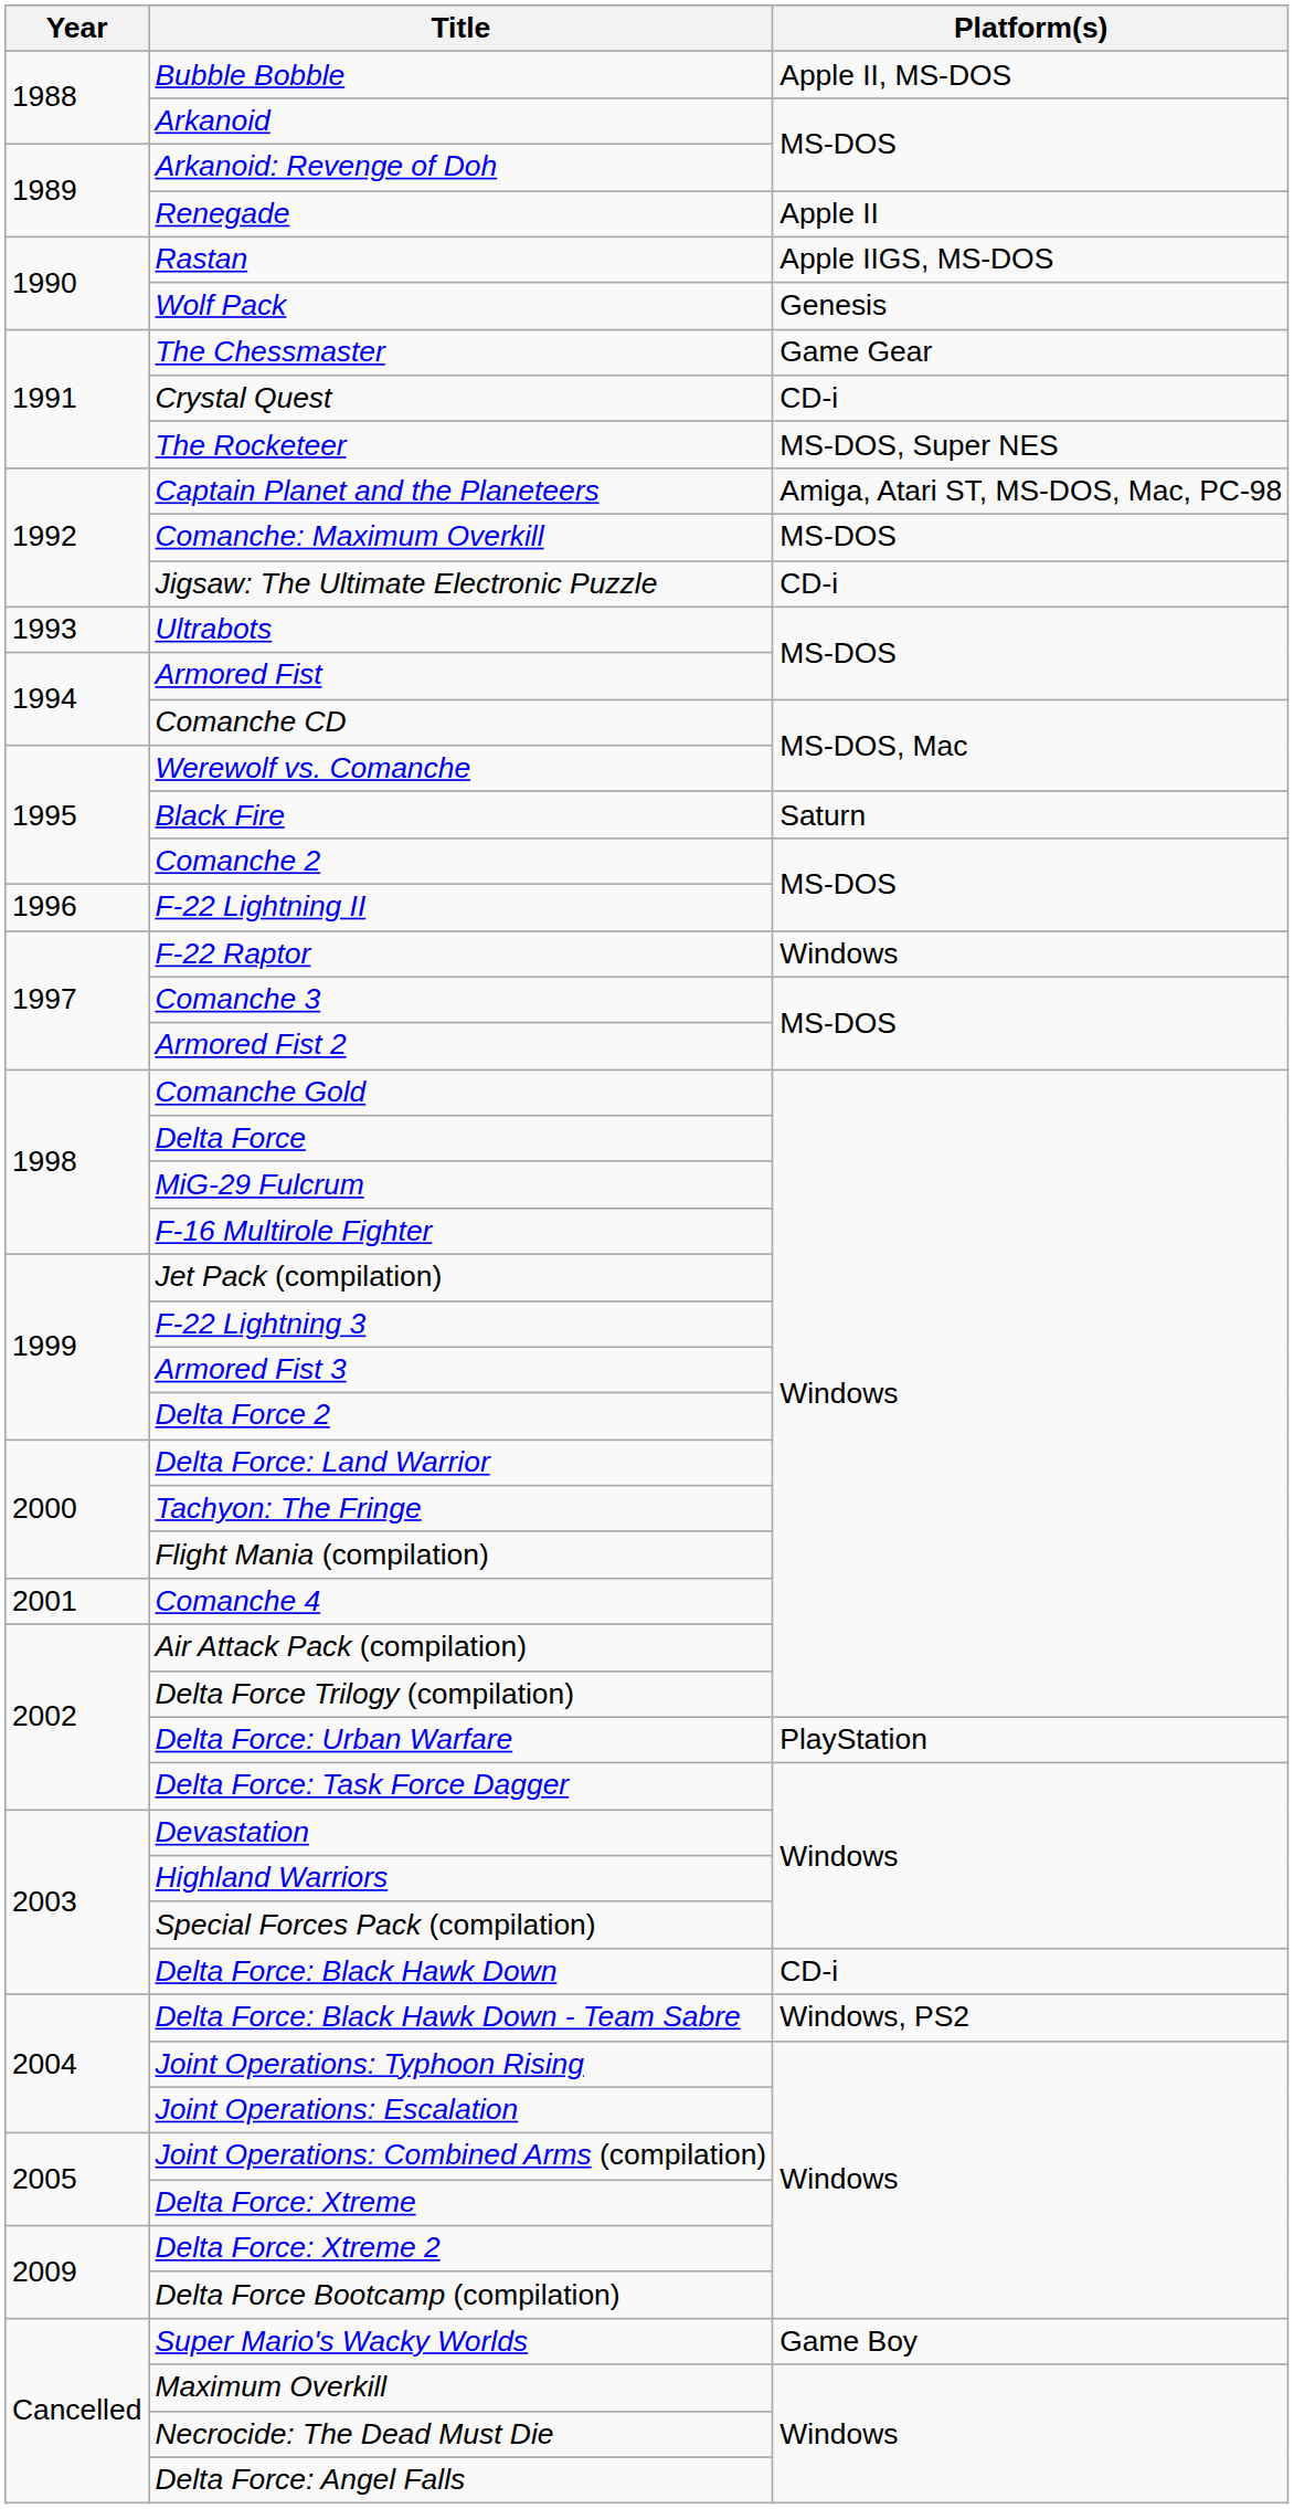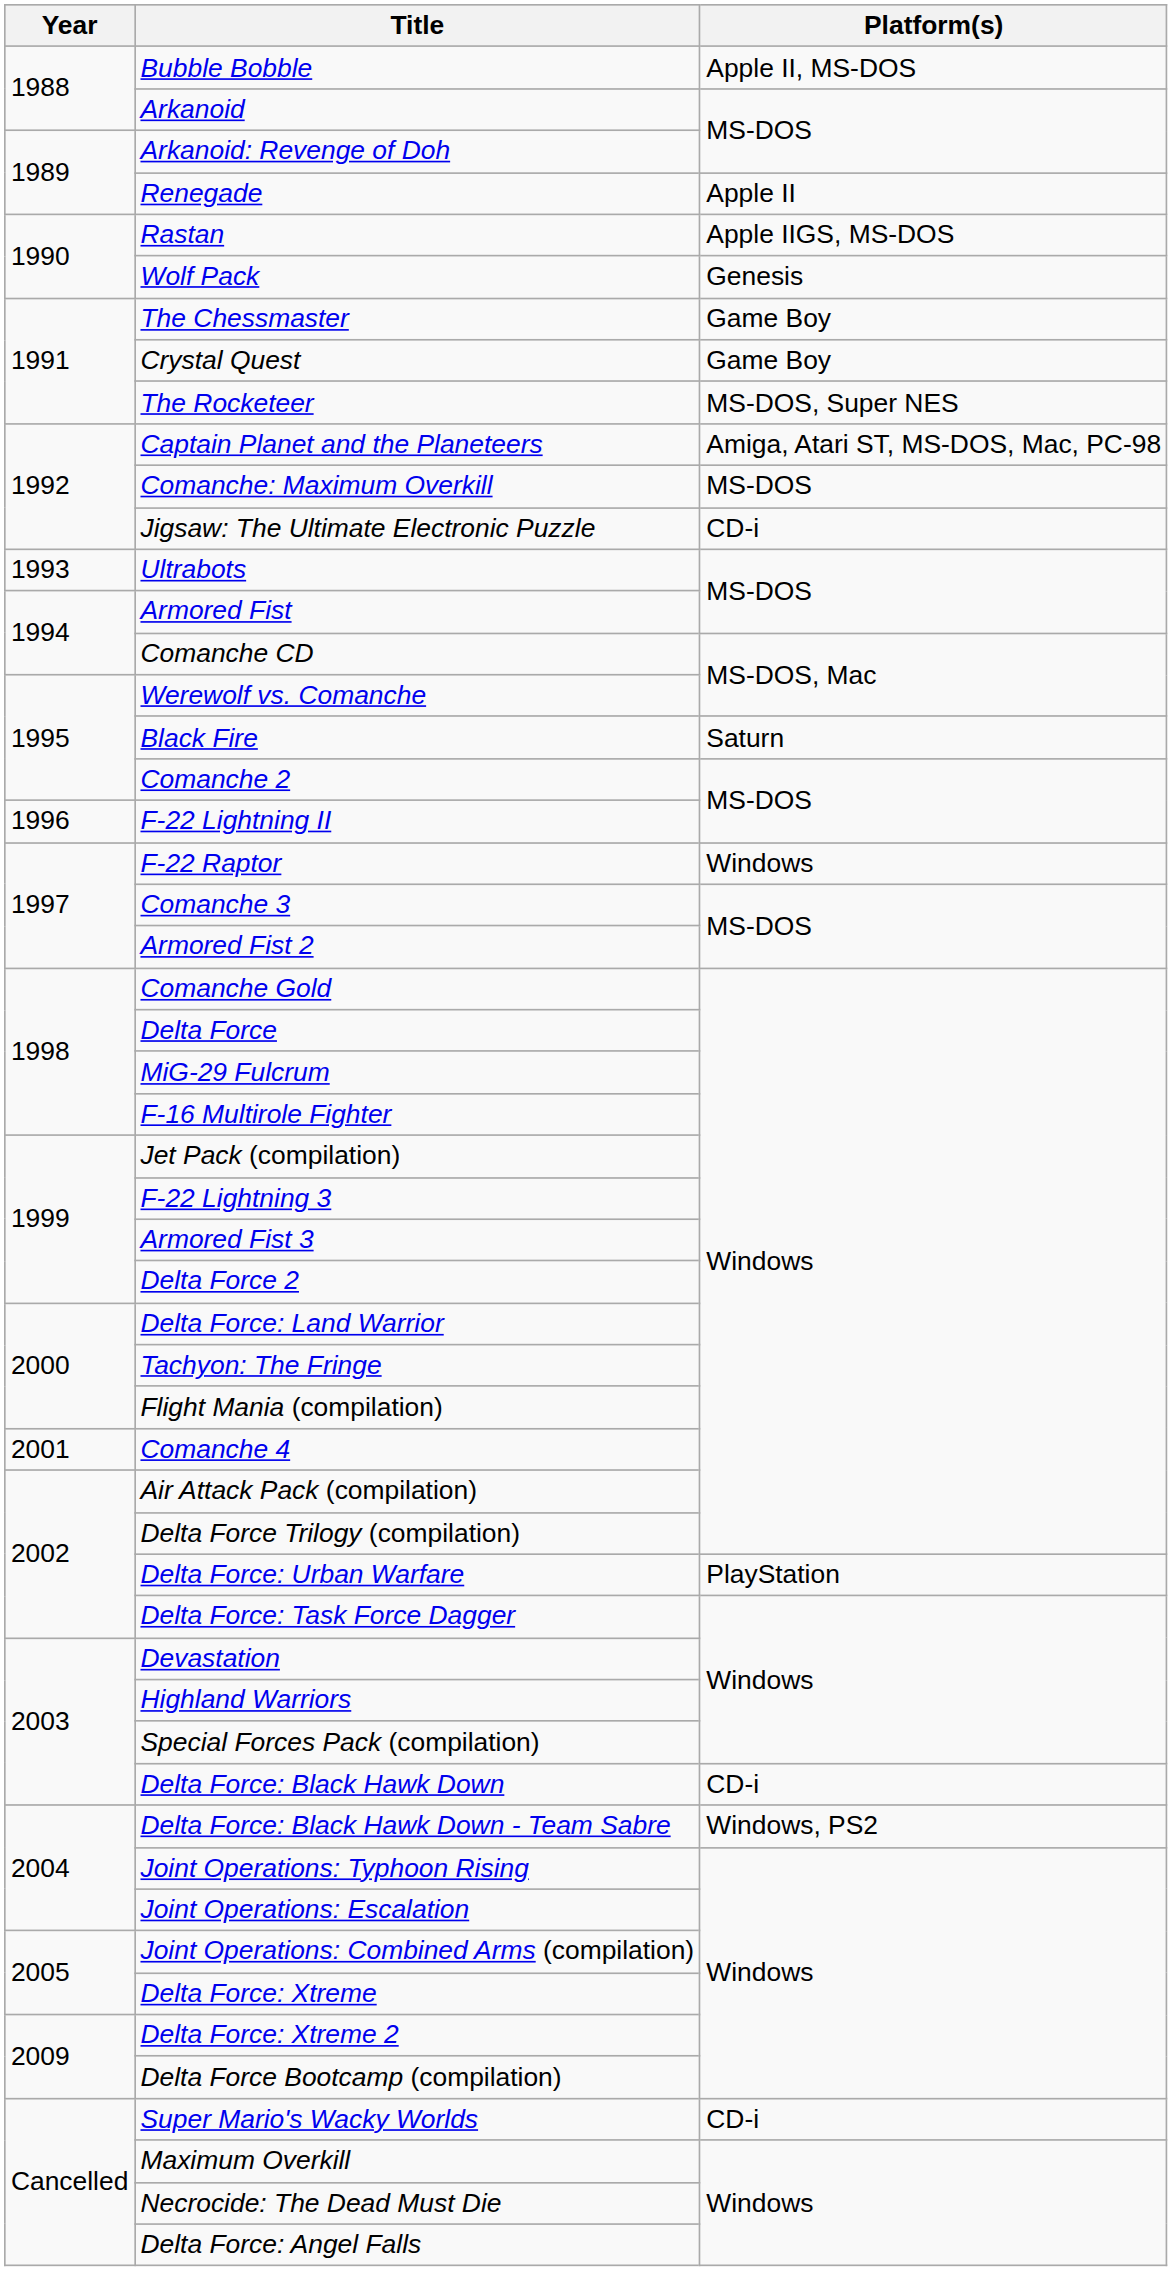 <table class="wikitable sortable">
 <tr>
 <th>Year</th>
 <th>Title</th>
 <th>Platform(s)</th>
 </tr>
 <tr>
 <td rowspan="2">1988</td>
 <td><em><a href='#'>Bubble Bobble</a></em></td>
 <td>Apple II, MS-DOS</td>
 </tr>
 <tr>
 <td><em><a href='#'>Arkanoid</a></em></td>
 <td rowspan="2">MS-DOS</td>
 </tr>
 <tr>
 <td rowspan="2">1989</td>
 <td><em><a href='#'>Arkanoid: Revenge of Doh</a></em></td>
 </tr>
 <tr>
 <td><em><a href='#'>Renegade</a></em></td>
 <td>Apple II</td>
 </tr>
 <tr>
 <td rowspan="2">1990</td>
 <td><em><a href='#'>Rastan</a></em></td>
 <td>Apple IIGS, MS-DOS</td>
 </tr>
 <tr>
 <td><em><a href='#'>Wolf Pack</a></em></td>
 <td>Genesis</td>
 </tr>
 <tr>
 <td rowspan="3">1991</td>
 <td><em><a href='#'>The Chessmaster</a></em></td>
-<td>Game Gear</td>
+<td>Game Boy</td>
 </tr>
 <tr>
 <td><em>Crystal Quest</em></td>
-<td>CD-i</td>
+<td>Game Boy</td>
 </tr>
 <tr>
 <td><em><a href='#'>The Rocketeer</a></em></td>
 <td>MS-DOS, Super NES</td>
 </tr>
 <tr>
 <td rowspan="3">1992</td>
 <td><em><a href='#'>Captain Planet and the Planeteers</a></em></td>
 <td>Amiga, Atari ST, MS-DOS, Mac, PC-98</td>
 </tr>
 <tr>
 <td><em><a href='#'>Comanche: Maximum Overkill</a></em></td>
 <td>MS-DOS</td>
 </tr>
 <tr>
 <td><em>Jigsaw: The Ultimate Electronic Puzzle</em></td>
 <td>CD-i</td>
 </tr>
 <tr>
 <td>1993</td>
 <td><em><a href='#'>Ultrabots</a></em></td>
 <td rowspan="2">MS-DOS</td>
 </tr>
 <tr>
 <td rowspan="2">1994</td>
 <td><em><a href='#'>Armored Fist</a></em></td>
 </tr>
 <tr>
 <td><em>Comanche CD</em></td>
 <td rowspan="2">MS-DOS, Mac</td>
 </tr>
 <tr>
 <td rowspan="3">1995</td>
 <td><em><a href='#'>Werewolf vs. Comanche</a></em></td>
 </tr>
 <tr>
 <td><em><a href='#'>Black Fire</a></em></td>
 <td>Saturn</td>
 </tr>
 <tr>
 <td><em><a href='#'>Comanche 2</a></em></td>
 <td rowspan="2">MS-DOS</td>
 </tr>
 <tr>
 <td>1996</td>
 <td><em><a href='#'>F-22 Lightning II</a></em></td>
 </tr>
 <tr>
 <td rowspan="3">1997</td>
 <td><em><a href='#'>F-22 Raptor</a></em></td>
 <td>Windows</td>
 </tr>
 <tr>
 <td><em><a href='#'>Comanche 3</a></em></td>
 <td rowspan="2">MS-DOS</td>
 </tr>
 <tr>
 <td><em><a href='#'>Armored Fist 2</a></em></td>
 </tr>
 <tr>
 <td rowspan="4">1998</td>
 <td><em><a href='#'>Comanche Gold</a></em></td>
 <td rowspan="14">Windows</td>
 </tr>
 <tr>
 <td><em><a href='#'>Delta Force</a></em></td>
 </tr>
 <tr>
 <td><em><a href='#'>MiG-29 Fulcrum</a></em></td>
 </tr>
 <tr>
 <td><em><a href='#'>F-16 Multirole Fighter</a></em></td>
 </tr>
 <tr>
 <td rowspan="4">1999</td>
 <td><em>Jet Pack</em> (compilation)</td>
 </tr>
 <tr>
 <td><em><a href='#'>F-22 Lightning 3</a></em></td>
 </tr>
 <tr>
 <td><em><a href='#'>Armored Fist 3</a></em></td>
 </tr>
 <tr>
 <td><em><a href='#'>Delta Force 2</a></em></td>
 </tr>
 <tr>
 <td rowspan="3">2000</td>
 <td><em><a href='#'>Delta Force: Land Warrior</a></em></td>
 </tr>
 <tr>
 <td><em><a href='#'>Tachyon: The Fringe</a></em></td>
 </tr>
 <tr>
 <td><em>Flight Mania</em> (compilation)</td>
 </tr>
 <tr>
 <td>2001</td>
 <td><em><a href='#'>Comanche 4</a></em></td>
 </tr>
 <tr>
 <td rowspan="4">2002</td>
 <td><em>Air Attack Pack</em> (compilation)</td>
 </tr>
 <tr>
 <td><em>Delta Force Trilogy</em> (compilation)</td>
 </tr>
 <tr>
 <td><em><a href='#'>Delta Force: Urban Warfare</a></em></td>
 <td>PlayStation</td>
 </tr>
 <tr>
 <td><em><a href='#'>Delta Force: Task Force Dagger</a></em></td>
 <td rowspan="4">Windows</td>
 </tr>
 <tr>
 <td rowspan="4">2003</td>
 <td><em><a href='#'>Devastation</a></em></td>
 </tr>
 <tr>
 <td><em><a href='#'>Highland Warriors</a></em></td>
 </tr>
 <tr>
 <td><em>Special Forces Pack</em> (compilation)</td>
 </tr>
 <tr>
 <td><em><a href='#'>Delta Force: Black Hawk Down</a></em></td>
 <td>CD-i</td>
 </tr>
 <tr>
 <td rowspan="3">2004</td>
 <td><em><a href='#'>Delta Force: Black Hawk Down - Team Sabre</a></em></td>
 <td>Windows, PS2</td>
 </tr>
 <tr>
 <td><em><a href='#'>Joint Operations: Typhoon Rising</a></em></td>
 <td rowspan="6">Windows</td>
 </tr>
 <tr>
 <td><em><a href='#'>Joint Operations: Escalation</a></em></td>
 </tr>
 <tr>
 <td rowspan="2">2005</td>
 <td><em><a href='#'>Joint Operations: Combined Arms</a></em> (compilation)</td>
 </tr>
 <tr>
 <td><em><a href='#'>Delta Force: Xtreme</a></em></td>
 </tr>
 <tr>
 <td rowspan="2">2009</td>
 <td><em><a href='#'>Delta Force: Xtreme 2</a></em></td>
 </tr>
 <tr>
 <td><em>Delta Force Bootcamp</em> (compilation)</td>
 </tr>
 <tr>
 <td rowspan="4">Cancelled</td>
 <td><em><a href='#'>Super Mario's Wacky Worlds</a></em></td>
-<td>Game Boy</td>
+<td>CD-i</td>
 </tr>
 <tr>
 <td><em>Maximum Overkill</em></td>
 <td rowspan="3">Windows</td>
 </tr>
 <tr>
 <td><em>Necrocide: The Dead Must Die</em></td>
 </tr>
 <tr>
 <td><em>Delta Force: Angel Falls</em></td>
 </tr>
 </table>
